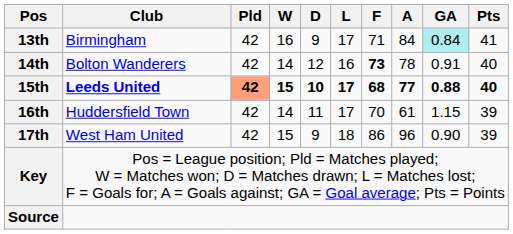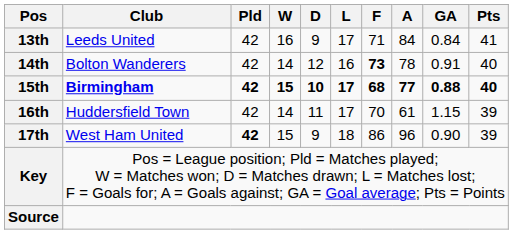 <table class="wikitable" style="text-align:center">
 <tr>
 <th scope="col">Pos</th>
 <th scope="col">Club</th>
 <th scope="col">Pld</th>
 <th scope="col">W</th>
 <th scope="col">D</th>
 <th scope="col">L</th>
 <th scope="col">F</th>
 <th scope="col">A</th>
 <th scope="col">GA</th>
 <th scope="col">Pts</th>
 </tr>
 <tr>
 <th scope="row">13th</th>
-<td align="left"><a href='#'>Birmingham</a></td>
+<td align="left"><a href='#'>Leeds United</a></td>
 <td>42</td>
 <td>16</td>
 <td>9</td>
 <td>17</td>
 <td>71</td>
 <td>84</td>
-<td style="background: paleturquoise;">0.84</td>
+<td>0.84</td>
 <td>41</td>
 </tr>
 <tr>
 <th scope="row">14th</th>
 <td align="left"><a href='#'>Bolton Wanderers</a></td>
 <td>42</td>
 <td>14</td>
 <td>12</td>
 <td>16</td>
 <td><strong>73</strong></td>
 <td>78</td>
 <td>0.91</td>
 <td>40</td>
 </tr>
 <tr style="font-weight:bold">
 <th scope="row">15th</th>
-<td align="left"><a href='#'>Leeds United</a></td>
-<td style="background: lightsalmon;">42</td>
+<td align="left"><a href='#'>Birmingham</a></td>
+<td>42</td>
 <td>15</td>
 <td>10</td>
 <td>17</td>
 <td>68</td>
 <td>77</td>
 <td>0.88</td>
 <td>40</td>
 </tr>
 <tr>
 <th scope="row">16th</th>
 <td align="left"><a href='#'>Huddersfield Town</a></td>
 <td>42</td>
 <td>14</td>
 <td>11</td>
 <td>17</td>
 <td>70</td>
 <td>61</td>
 <td>1.15</td>
 <td>39</td>
 </tr>
 <tr>
 <th scope="row">17th</th>
 <td align="left"><a href='#'>West Ham United</a></td>
-<td>42</td>
+<td><strong>42</strong></td>
 <td>15</td>
 <td>9</td>
 <td>18</td>
 <td>86</td>
 <td>96</td>
 <td>0.90</td>
 <td>39</td>
 </tr>
 <tr>
 <th scope="row">Key</th>
 <td colspan="9">Pos = League position; Pld = Matches played;<br>W = Matches won; D = Matches drawn; L = Matches lost;<br>F = Goals for; A = Goals against; GA = <a href='#'>Goal average</a>; Pts = Points</td>
 </tr>
 <tr>
 <th scope="row">Source</th>
 <td colspan="9"></td>
 </tr>
 </table>
